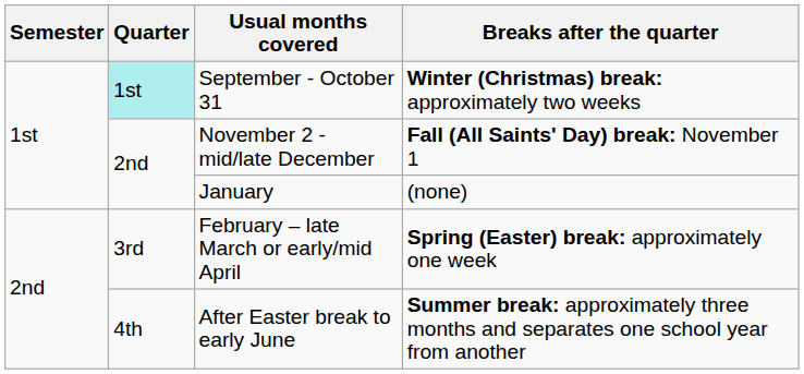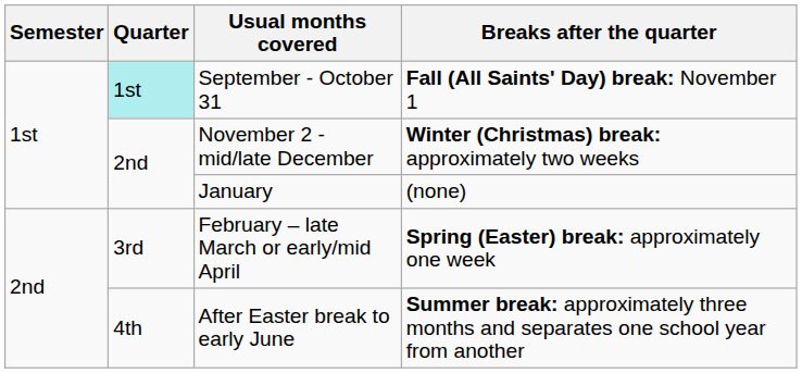 <table class="wikitable">
 <tr>
 <th>Semester</th>
 <th>Quarter</th>
 <th>Usual months covered</th>
 <th>Breaks after the quarter</th>
 </tr>
 <tr>
 <td rowspan="3">1st</td>
 <td style="background: paleturquoise;">1st</td>
 <td>September - October 31</td>
-<td><strong>Winter (Christmas) break:</strong> approximately two weeks</td>
+<td><strong>Fall (All Saints' Day) break:</strong> November 1</td>
 </tr>
 <tr>
 <td rowspan="2">2nd</td>
 <td>November 2 - mid/late December</td>
-<td><strong>Fall (All Saints' Day) break:</strong> November 1</td>
+<td><strong>Winter (Christmas) break:</strong> approximately two weeks</td>
 </tr>
 <tr>
 <td>January</td>
 <td>(none)</td>
 </tr>
 <tr>
 <td rowspan="2">2nd</td>
 <td>3rd</td>
 <td>February – late March or early/mid April</td>
 <td><strong>Spring (Easter) break:</strong> approximately one week</td>
 </tr>
 <tr>
 <td>4th</td>
 <td>After Easter break to early June</td>
 <td><strong>Summer break:</strong> approximately three months and separates one school year from another</td>
 </tr>
 </table>
